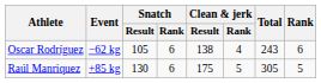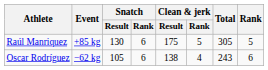 <table class="wikitable" style="font-size:90%">
 <tr>
 <th rowspan="2">Athlete</th>
 <th rowspan="2">Event</th>
 <th colspan="2">Snatch</th>
 <th colspan="2">Clean & jerk</th>
 <th rowspan="2">Total</th>
 <th rowspan="2">Rank</th>
 </tr>
 <tr style="font-size:95%">
 <th>Result</th>
 <th>Rank</th>
 <th>Result</th>
 <th>Rank</th>
 </tr>
 <tr align=center>
+<td align=left><a href='#'>Raúl Manriquez</a></td>
+<td align=left><a href='#'>+85 kg</a></td>
+<td>130</td>
+<td>6</td>
+<td>175</td>
+<td>5</td>
+<td>305</td>
+<td>5</td>
+</tr>
+<tr align=center>
 <td align=left><a href='#'>Oscar Rodríguez</a></td>
 <td align=left><a href='#'>−62 kg</a></td>
 <td>105</td>
 <td>6</td>
 <td>138</td>
 <td>4</td>
 <td>243</td>
 <td>6</td>
 </tr>
-<tr align=center>
-<td align=left><a href='#'>Raúl Manriquez</a></td>
-<td align=left><a href='#'>+85 kg</a></td>
-<td>130</td>
-<td>6</td>
-<td>175</td>
-<td>5</td>
-<td>305</td>
-<td>5</td>
-</tr>
 </table>
